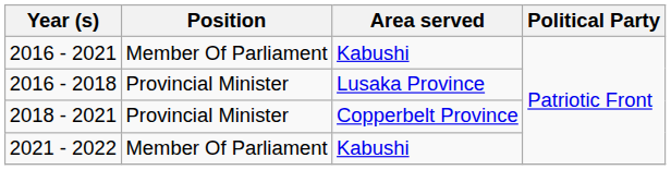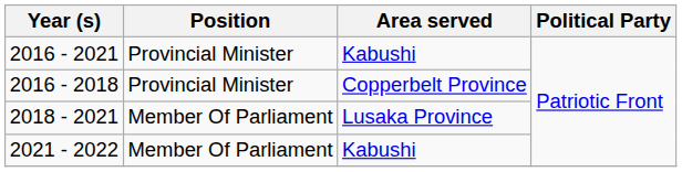 <table class="wikitable">
 <tr>
 <th>Year (s)</th>
 <th>Position</th>
 <th>Area served</th>
 <th>Political Party</th>
 </tr>
 <tr>
 <td>2016 - 2021</td>
-<td>Member Of Parliament</td>
+<td>Provincial Minister</td>
 <td><a href='#'>Kabushi</a></td>
 <td rowspan="4"><a href='#'>Patriotic Front</a></td>
 </tr>
 <tr>
 <td>2016 - 2018</td>
 <td>Provincial Minister</td>
-<td><a href='#'>Lusaka Province</a></td>
+<td><a href='#'>Copperbelt Province</a></td>
 </tr>
 <tr>
 <td>2018 - 2021</td>
-<td>Provincial Minister</td>
-<td><a href='#'>Copperbelt Province</a></td>
+<td>Member Of Parliament</td>
+<td><a href='#'>Lusaka Province</a></td>
 </tr>
 <tr>
 <td>2021 - 2022</td>
 <td>Member Of Parliament</td>
 <td><a href='#'>Kabushi</a></td>
 </tr>
 <tr>
 </tr>
 </table>
